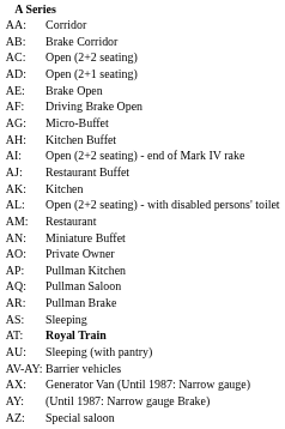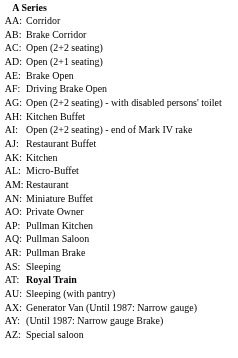 <table>
 <tr>
 <th colspan=2 align=left>   <strong>A Series</strong></th>
 </tr>
 <tr>
 <td>AA:</td>
 <td>Corridor</td>
 </tr>
 <tr>
 <td>AB:</td>
 <td>Brake Corridor</td>
 </tr>
 <tr>
 <td>AC:</td>
 <td>Open (2+2 seating)</td>
 </tr>
 <tr>
 <td>AD:</td>
 <td>Open (2+1 seating)</td>
 </tr>
 <tr>
 <td>AE:</td>
 <td>Brake Open</td>
 </tr>
 <tr>
 <td>AF:</td>
 <td>Driving Brake Open</td>
 </tr>
 <tr>
 <td>AG:</td>
-<td>Micro-Buffet</td>
+<td>Open (2+2 seating) - with disabled persons' toilet</td>
 </tr>
 <tr>
 <td>AH:</td>
 <td>Kitchen Buffet</td>
 </tr>
 <tr>
 <td>AI:</td>
 <td>Open (2+2 seating) - end of Mark IV rake</td>
 </tr>
 <tr>
 <td>AJ:</td>
 <td>Restaurant Buffet</td>
 </tr>
 <tr>
 <td>AK:</td>
 <td>Kitchen</td>
 </tr>
 <tr>
 <td>AL:</td>
-<td>Open (2+2 seating) - with disabled persons' toilet</td>
+<td>Micro-Buffet</td>
 </tr>
 <tr>
 <td>AM:</td>
 <td>Restaurant</td>
 </tr>
 <tr>
 <td>AN:</td>
 <td>Miniature Buffet</td>
 </tr>
 <tr>
 <td>AO:</td>
 <td>Private Owner</td>
 </tr>
 <tr>
 <td>AP:</td>
 <td>Pullman Kitchen</td>
 </tr>
 <tr>
 <td>AQ:</td>
 <td>Pullman Saloon</td>
 </tr>
 <tr>
 <td>AR:</td>
 <td>Pullman Brake</td>
 </tr>
 <tr>
 <td>AS:</td>
 <td>Sleeping</td>
 </tr>
 <tr>
 <td>AT:</td>
 <td><strong>Royal Train</strong></td>
 </tr>
 <tr>
 <td>AU:</td>
 <td>Sleeping (with pantry)</td>
 </tr>
 <tr>
-<td>AV-AY:</td>
-<td>Barrier vehicles</td>
-</tr>
-<tr>
 <td>AX:</td>
 <td>Generator Van (Until 1987: Narrow gauge)</td>
 </tr>
 <tr>
 <td>AY:</td>
 <td>(Until 1987: Narrow gauge Brake)</td>
 </tr>
 <tr>
 <td>AZ:</td>
 <td>Special saloon</td>
 </tr>
 </table>
